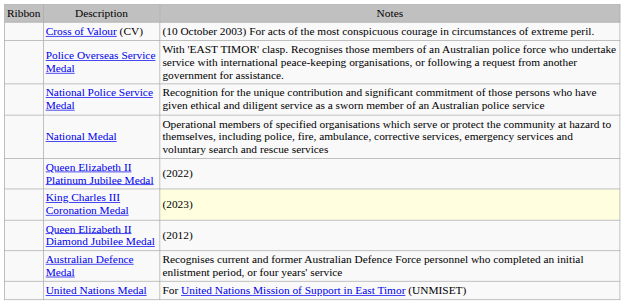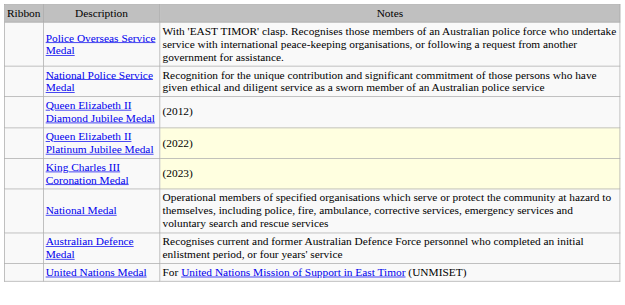 <table class="wikitable">
 <tr>
 <td bgcolor="silver" align="center">Ribbon</td>
 <td bgcolor="silver" align="center">Description</td>
 <td bgcolor="silver" align="center">Notes</td>
-</tr>
-<tr>
-<td></td>
-<td><a href='#'>Cross of Valour</a> (CV)</td>
-<td>(10 October 2003) For acts of the most conspicuous courage in circumstances of extreme peril.</td>
 </tr>
 <tr>
 <td></td>
 <td><a href='#'>Police Overseas Service Medal</a></td>
 <td>With 'EAST TIMOR' clasp.  Recognises those members of an Australian police force who undertake service with international peace-keeping organisations, or following a request from another government for assistance.</td>
 </tr>
 <tr>
 <td></td>
 <td><a href='#'>National Police Service Medal</a></td>
 <td>Recognition for the unique contribution and significant commitment of those persons who have given ethical and diligent service as a sworn member of an Australian police service</td>
 </tr>
 <tr>
 <td></td>
-<td><a href='#'>National Medal</a></td>
-<td>Operational members of specified organisations which serve or protect the community at hazard to themselves, including police, fire, ambulance, corrective services, emergency services and voluntary search and rescue services</td>
+<td><a href='#'>Queen Elizabeth II Diamond Jubilee Medal</a></td>
+<td>(2012)</td>
 </tr>
 <tr>
 <td></td>
 <td><a href='#'>Queen Elizabeth II Platinum Jubilee Medal</a></td>
-<td>(2022)</td>
+<td style="background: lightyellow;">(2022)</td>
 </tr>
 <tr>
 <td></td>
 <td><a href='#'>King Charles III Coronation Medal</a></td>
 <td style="background: lightyellow;">(2023)</td>
 </tr>
 <tr>
 <td></td>
-<td><a href='#'>Queen Elizabeth II Diamond Jubilee Medal</a></td>
-<td>(2012)</td>
+<td><a href='#'>National Medal</a></td>
+<td>Operational members of specified organisations which serve or protect the community at hazard to themselves, including police, fire, ambulance, corrective services, emergency services and voluntary search and rescue services</td>
 </tr>
 <tr>
 <td></td>
 <td><a href='#'>Australian Defence Medal</a></td>
 <td>Recognises current and former Australian Defence Force personnel who completed an initial enlistment period, or four years' service</td>
 </tr>
 <tr>
 <td></td>
 <td><a href='#'>United Nations Medal</a></td>
 <td>For <a href='#'>United Nations Mission of Support in East Timor</a> (UNMISET)</td>
 </tr>
 </table>
